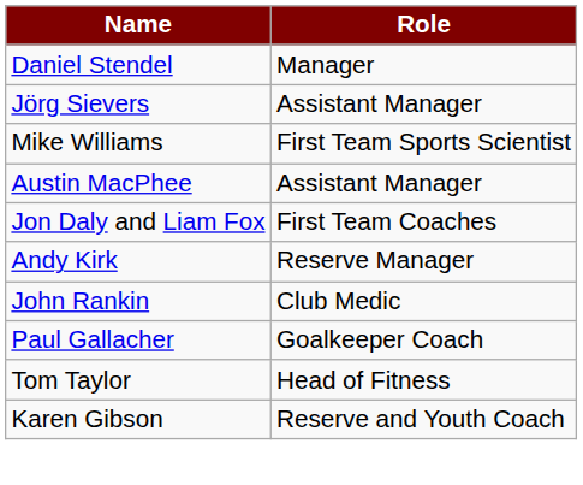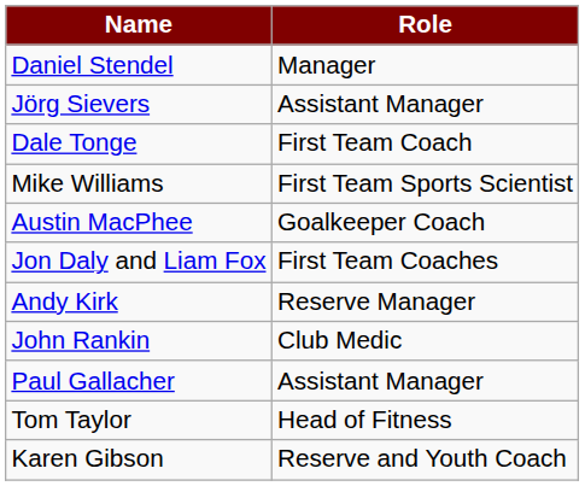 <table class="wikitable">
 <tr>
 <th style="background:maroon; color:white;" scope="col">Name</th>
 <th style="background:maroon; color:white;" scope="col">Role</th>
 </tr>
 <tr>
 <td><a href='#'>Daniel Stendel</a></td>
 <td>Manager</td>
 </tr>
 <tr>
 <td><a href='#'>Jörg Sievers</a></td>
 <td>Assistant Manager</td>
 </tr>
 <tr>
+<td><a href='#'>Dale Tonge</a></td>
+<td>First Team Coach</td>
+</tr>
+<tr>
 <td>Mike Williams</td>
 <td>First Team Sports Scientist</td>
 </tr>
 <tr>
 <td><a href='#'>Austin MacPhee</a></td>
-<td>Assistant Manager</td>
+<td>Goalkeeper Coach</td>
 </tr>
 <tr>
 <td><a href='#'>Jon Daly</a> and <a href='#'>Liam Fox</a></td>
 <td>First Team Coaches</td>
 </tr>
 <tr>
 <td><a href='#'>Andy Kirk</a></td>
 <td>Reserve Manager</td>
 </tr>
 <tr>
 <td><a href='#'>John Rankin</a></td>
 <td>Club Medic</td>
 </tr>
 <tr>
 <td><a href='#'>Paul Gallacher</a></td>
-<td>Goalkeeper Coach</td>
+<td>Assistant Manager</td>
 </tr>
 <tr>
 <td>Tom Taylor</td>
 <td>Head of Fitness</td>
 </tr>
 <tr>
 <td>Karen Gibson</td>
 <td>Reserve and Youth Coach</td>
 </tr>
 </table>
